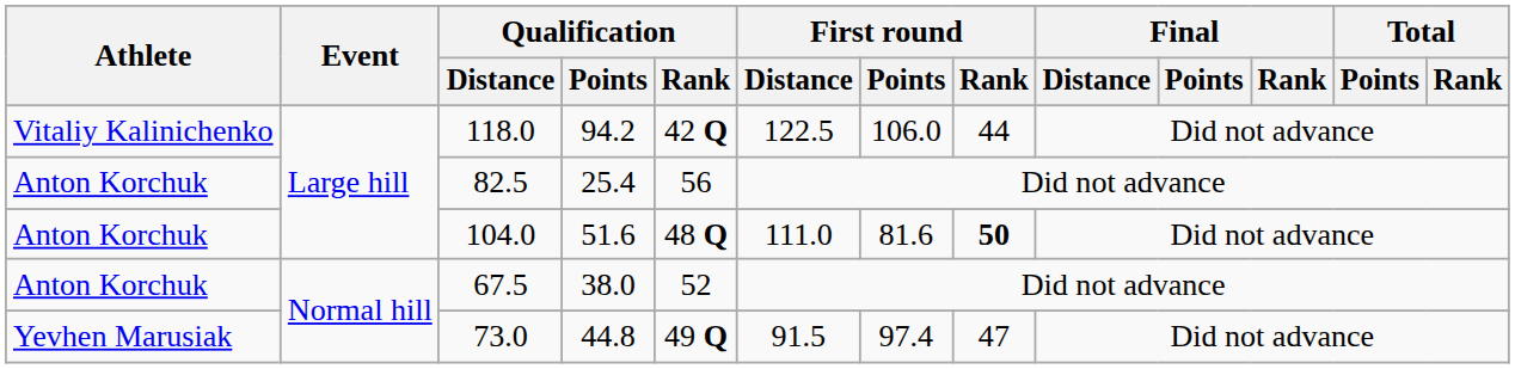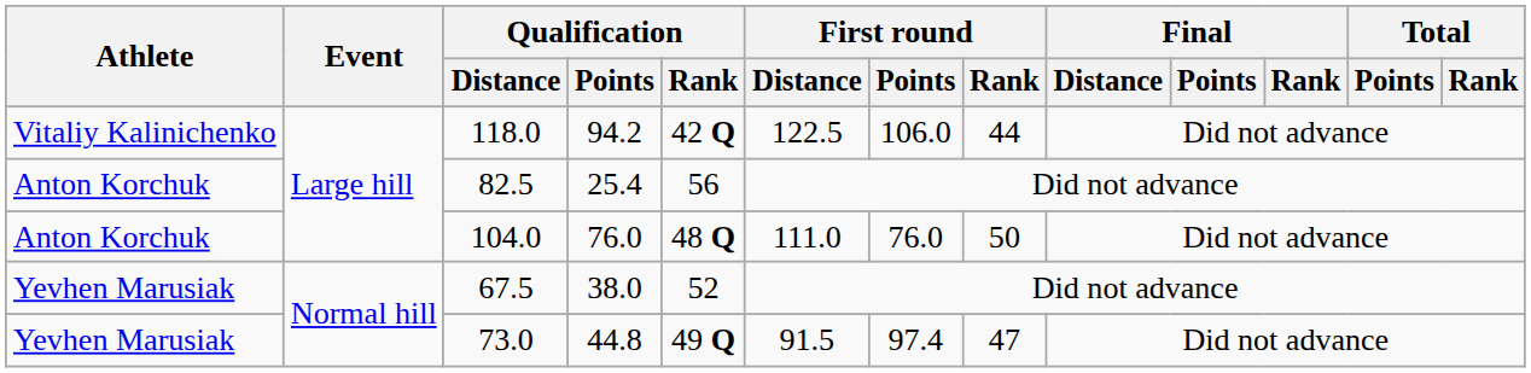 <table class=wikitable style=font-size:90%;text-align:center>
 <tr>
 <th rowspan=2>Athlete</th>
 <th rowspan=2>Event</th>
 <th colspan=3>Qualification</th>
 <th colspan=3>First round</th>
 <th colspan=3>Final</th>
 <th colspan=2>Total</th>
 </tr>
 <tr style=font-size:95%>
 <th>Distance</th>
 <th>Points</th>
 <th>Rank</th>
 <th>Distance</th>
 <th>Points</th>
 <th>Rank</th>
 <th>Distance</th>
 <th>Points</th>
 <th>Rank</th>
 <th>Points</th>
 <th>Rank</th>
 </tr>
 <tr>
 <td align=left><a href='#'>Vitaliy Kalinichenko</a></td>
 <td align=left rowspan=3><a href='#'>Large hill</a></td>
 <td>118.0</td>
 <td>94.2</td>
 <td>42 <strong>Q</strong></td>
 <td>122.5</td>
 <td>106.0</td>
 <td>44</td>
 <td colspan="5">Did not advance</td>
 </tr>
 <tr>
 <td align=left><a href='#'>Anton Korchuk</a></td>
 <td>82.5</td>
 <td>25.4</td>
 <td>56</td>
 <td colspan="8">Did not advance</td>
 </tr>
 <tr>
 <td align=left><a href='#'>Anton Korchuk</a></td>
 <td>104.0</td>
-<td>51.6</td>
+<td>76.0</td>
 <td>48 <strong>Q</strong></td>
 <td>111.0</td>
-<td>81.6</td>
-<td><strong>50</strong></td>
+<td>76.0</td>
+<td>50</td>
 <td colspan="5">Did not advance</td>
 </tr>
 <tr>
-<td align=left><a href='#'>Anton Korchuk</a></td>
+<td align=left><a href='#'>Yevhen Marusiak</a></td>
 <td align=left rowspan=2><a href='#'>Normal hill</a></td>
 <td>67.5</td>
 <td>38.0</td>
 <td>52</td>
 <td colspan=8>Did not advance</td>
 </tr>
 <tr>
 <td align=left><a href='#'>Yevhen Marusiak</a></td>
 <td>73.0</td>
 <td>44.8</td>
 <td>49 <strong>Q</strong></td>
 <td>91.5</td>
 <td>97.4</td>
 <td>47</td>
 <td colspan="5">Did not advance</td>
 </tr>
 </table>
